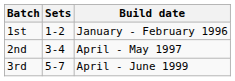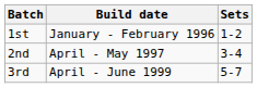 <table class="wikitable">
 <tr>
 <th>Batch</th>
+<th>Build date</th>
 <th>Sets</th>
-<th>Build date</th>
 </tr>
 <tr>
 <td>1st</td>
+<td>January - February 1996</td>
 <td>1-2</td>
-<td>January - February 1996</td>
 </tr>
 <tr>
 <td>2nd</td>
+<td>April - May 1997</td>
 <td>3-4</td>
-<td>April - May 1997</td>
 </tr>
 <tr>
 <td>3rd</td>
+<td>April - June 1999</td>
 <td>5-7</td>
-<td>April - June 1999</td>
 </tr>
 </table>
